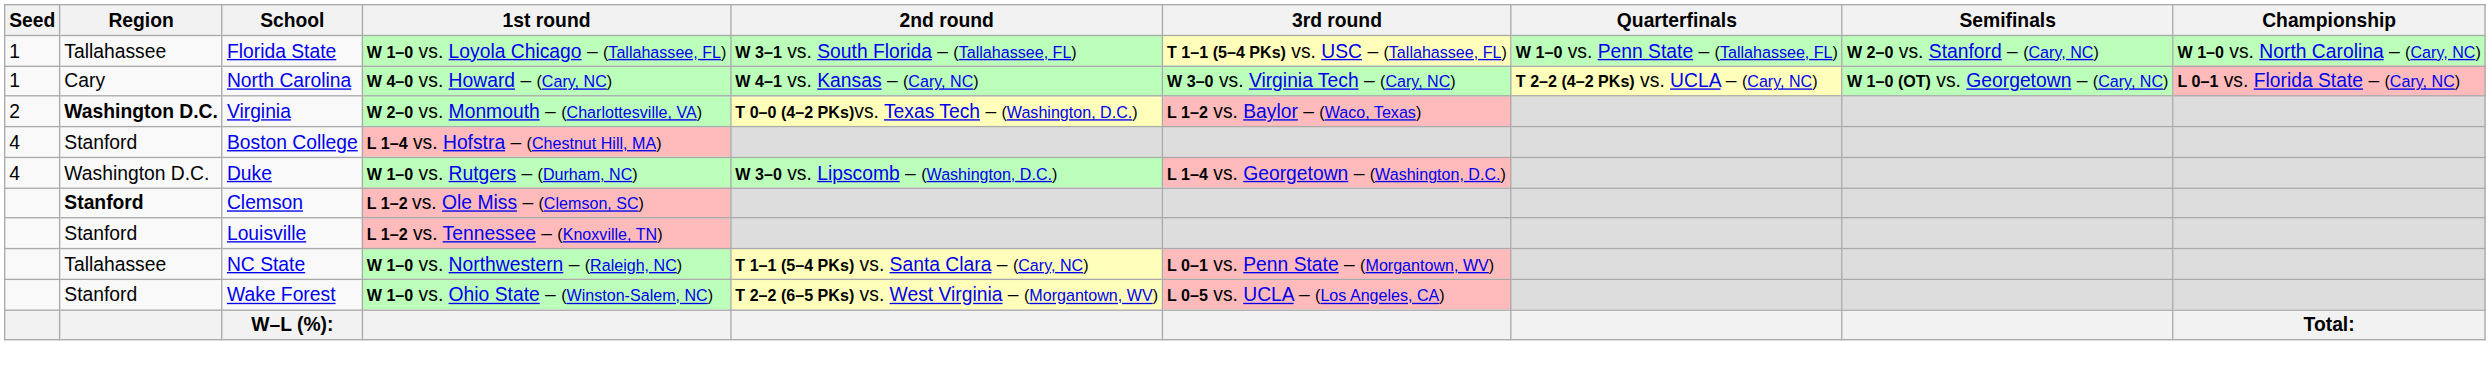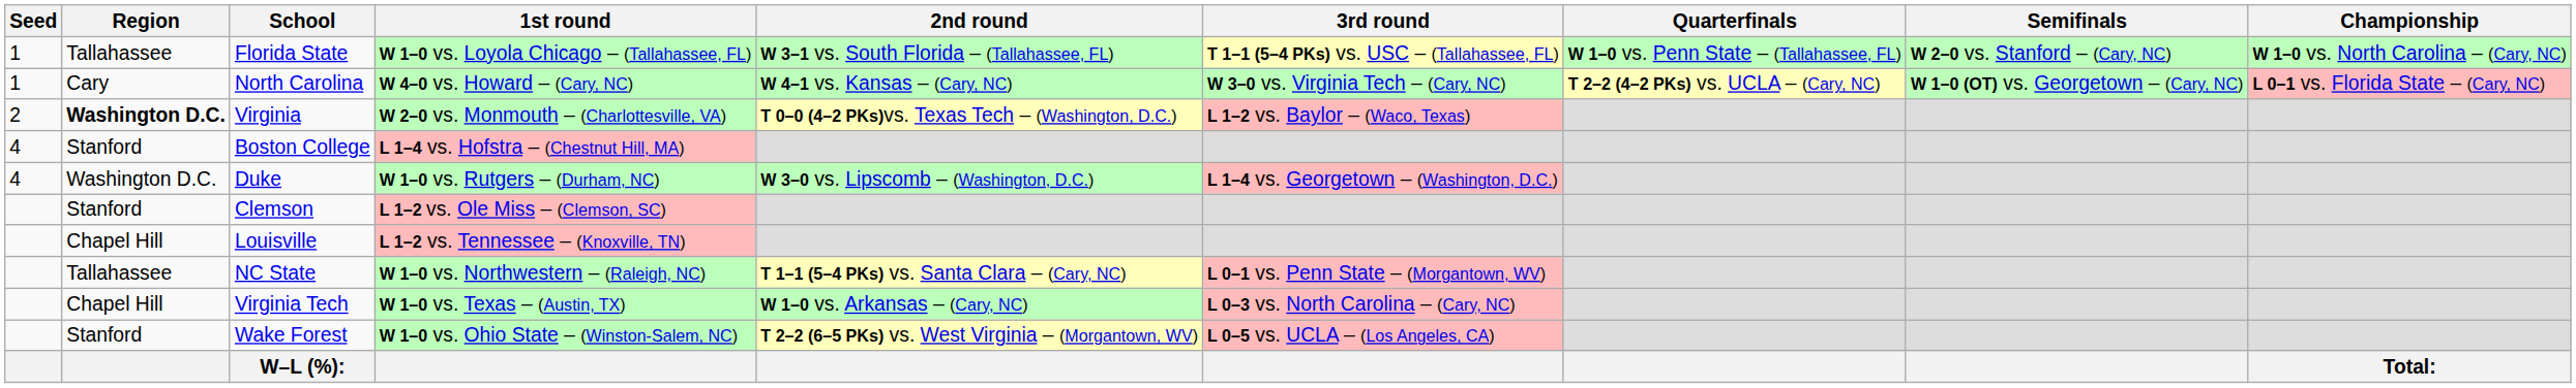 <table class="sortable wikitable" style="white-space:nowrap; font-size:90%;">
 <tr>
 <th>Seed</th>
 <th>Region</th>
 <th>School</th>
 <th>1st round</th>
 <th>2nd round</th>
 <th>3rd round</th>
 <th>Quarterfinals</th>
 <th>Semifinals</th>
 <th>Championship</th>
 </tr>
 <tr>
 <td>1</td>
 <td>Tallahassee</td>
 <td><a href='#'>Florida State</a></td>
 <td style="background:#bfb;"><small><strong>W 1–0</strong></small> vs. <a href='#'>Loyola Chicago</a> – <small>(<a href='#'>Tallahassee, FL</a>)</small></td>
 <td style="background:#bfb;"><small><strong>W 3–1</strong></small> vs. <a href='#'>South Florida</a> – <small>(<a href='#'>Tallahassee, FL</a>)</small></td>
 <td style="background:#ffb;"><small><strong>T 1–1 (5–4 PKs)</strong></small> vs. <a href='#'>USC</a> – <small>(<a href='#'>Tallahassee, FL</a>)</small></td>
 <td style="background:#bfb;"><small><strong>W 1–0</strong></small> vs. <a href='#'>Penn State</a> – <small>(<a href='#'>Tallahassee, FL</a>)</small></td>
 <td style="background:#bfb;"><small><strong>W 2–0</strong></small> vs. <a href='#'>Stanford</a> – <small>(<a href='#'>Cary, NC</a>)</small></td>
 <td style="background:#bfb;"><small><strong>W 1–0</strong></small> vs. <a href='#'>North Carolina</a> – <small>(<a href='#'>Cary, NC</a>)</small></td>
 </tr>
 <tr>
 <td>1</td>
 <td>Cary</td>
 <td><a href='#'>North Carolina</a></td>
 <td style="background:#bfb;"><small><strong>W 4–0</strong></small> vs. <a href='#'>Howard</a> – <small>(<a href='#'>Cary, NC</a>)</small></td>
 <td style="background:#bfb;"><small><strong>W 4–1</strong></small> vs. <a href='#'>Kansas</a> – <small>(<a href='#'>Cary, NC</a>)</small></td>
 <td style="background:#bfb;"><small><strong>W 3–0</strong></small> vs. <a href='#'>Virginia Tech</a> – <small>(<a href='#'>Cary, NC</a>)</small></td>
 <td style="background:#ffb;"><small><strong>T 2–2 (4–2 PKs)</strong></small> vs. <a href='#'>UCLA</a> – <small>(<a href='#'>Cary, NC</a>)</small></td>
 <td style="background:#bfb;"><small><strong>W 1–0 (OT)</strong></small> vs. <a href='#'>Georgetown</a> – <small>(<a href='#'>Cary, NC</a>)</small></td>
 <td style="background:#fbb;"><small><strong>L 0–1</strong></small> vs. <a href='#'>Florida State</a> – <small>(<a href='#'>Cary, NC</a>)</small></td>
 </tr>
 <tr>
 <td>2</td>
 <td><strong>Washington D.C.</strong></td>
 <td><a href='#'>Virginia</a></td>
 <td style="background:#bfb;"><small><strong>W 2–0</strong></small> vs. <a href='#'>Monmouth</a> – <small>(<a href='#'>Charlottesville, VA</a>)</small></td>
 <td style="background:#ffb;"><small><strong>T 0–0 (4–2 PKs)</strong></small>vs. <a href='#'>Texas Tech</a> – <small>(<a href='#'>Washington, D.C.</a>)</small></td>
 <td style="background:#fbb;"><small><strong>L 1–2</strong></small> vs. <a href='#'>Baylor</a> – <small>(<a href='#'>Waco, Texas</a>)</small></td>
 <td bgcolor=#ddd></td>
 <td bgcolor=#ddd></td>
 <td bgcolor=#ddd></td>
 </tr>
 <tr>
 <td>4</td>
 <td>Stanford</td>
 <td><a href='#'>Boston College</a></td>
 <td style="background:#fbb;"><small><strong>L 1–4</strong></small> vs. <a href='#'>Hofstra</a> – <small>(<a href='#'>Chestnut Hill, MA</a>)</small></td>
 <td bgcolor=#ddd></td>
 <td bgcolor=#ddd></td>
 <td bgcolor=#ddd></td>
 <td bgcolor=#ddd></td>
 <td bgcolor=#ddd></td>
 </tr>
 <tr>
 <td>4</td>
 <td>Washington D.C.</td>
 <td><a href='#'>Duke</a></td>
 <td style="background:#bfb;"><small><strong>W 1–0</strong></small> vs. <a href='#'>Rutgers</a> – <small>(<a href='#'>Durham, NC</a>)</small></td>
 <td style="background:#bfb;"><small><strong>W 3–0</strong></small> vs. <a href='#'>Lipscomb</a> – <small>(<a href='#'>Washington, D.C.</a>)</small></td>
 <td style="background:#fbb;"><small><strong>L 1–4</strong></small> vs. <a href='#'>Georgetown</a> – <small>(<a href='#'>Washington, D.C.</a>)</small></td>
 <td bgcolor=#ddd></td>
 <td bgcolor=#ddd></td>
 <td bgcolor=#ddd></td>
 </tr>
 <tr>
 <td></td>
-<td><strong>Stanford</strong></td>
+<td>Stanford</td>
 <td><a href='#'>Clemson</a></td>
 <td style="background:#fbb;"><small><strong>L 1–2</strong> </small>vs. <a href='#'>Ole Miss</a> – <small>(<a href='#'>Clemson, SC</a>)</small></td>
 <td bgcolor=#ddd></td>
 <td bgcolor=#ddd></td>
 <td bgcolor=#ddd></td>
 <td bgcolor=#ddd></td>
 <td bgcolor=#ddd></td>
 </tr>
 <tr>
 <td></td>
-<td>Stanford</td>
+<td>Chapel Hill</td>
 <td><a href='#'>Louisville</a></td>
 <td style="background:#fbb;"><small><strong>L 1–2</strong></small> vs. <a href='#'>Tennessee</a> – <small>(<a href='#'>Knoxville, TN</a>)</small></td>
 <td bgcolor=#ddd></td>
 <td bgcolor=#ddd></td>
 <td bgcolor=#ddd></td>
 <td bgcolor=#ddd></td>
 <td bgcolor=#ddd></td>
 </tr>
 <tr>
 <td></td>
 <td>Tallahassee</td>
 <td><a href='#'>NC State</a></td>
 <td style="background:#bfb;"><small><strong>W 1–0</strong></small> vs. <a href='#'>Northwestern</a> – <small>(<a href='#'>Raleigh, NC</a>)</small></td>
 <td style="background:#ffb;"><small><strong>T 1–1 (5–4 PKs)</strong></small> vs. <a href='#'>Santa Clara</a> – <small>(<a href='#'>Cary, NC</a>)</small></td>
 <td style="background:#fbb;"><small><strong>L 0–1</strong></small> vs. <a href='#'>Penn State</a> – <small>(<a href='#'>Morgantown, WV</a>)</small></td>
+<td bgcolor=#ddd></td>
+<td bgcolor=#ddd></td>
+<td bgcolor=#ddd></td>
+</tr>
+<tr>
+<td></td>
+<td>Chapel Hill</td>
+<td><a href='#'>Virginia Tech</a></td>
+<td style="background:#bfb;"><small><strong>W 1–0</strong></small> vs. <a href='#'>Texas</a> – <small>(<a href='#'>Austin, TX</a>)</small></td>
+<td style="background:#bfb;"><small><strong>W 1–0</strong></small> vs. <a href='#'>Arkansas</a> – <small>(<a href='#'>Cary, NC</a>)</small></td>
+<td style="background:#fbb;"><small><strong>L 0–3</strong></small> vs. <a href='#'>North Carolina</a> – <small>(<a href='#'>Cary, NC</a>)</small></td>
 <td bgcolor=#ddd></td>
 <td bgcolor=#ddd></td>
 <td bgcolor=#ddd></td>
 </tr>
 <tr>
 <td></td>
 <td>Stanford</td>
 <td><a href='#'>Wake Forest</a></td>
 <td style="background:#bfb;"><small><strong>W 1–0</strong></small> vs. <a href='#'>Ohio State</a> – <small>(<a href='#'>Winston-Salem, NC</a>)</small></td>
 <td style="background:#ffb;"><small><strong>T 2–2 (6–5 PKs)</strong></small> vs. <a href='#'>West Virginia</a> – <small>(<a href='#'>Morgantown, WV</a>)</small></td>
 <td style="background:#fbb;"><small><strong>L 0–5</strong></small> vs. <a href='#'>UCLA</a> – <small>(<a href='#'>Los Angeles, CA</a>)</small></td>
 <td bgcolor=#ddd></td>
 <td bgcolor=#ddd></td>
 <td bgcolor=#ddd></td>
 </tr>
 <tr>
 <th></th>
 <th></th>
 <th>W–L (%):</th>
 <th></th>
 <th></th>
 <th></th>
 <th></th>
 <th></th>
 <th> Total: </th>
 </tr>
 </table>
